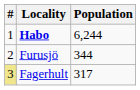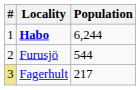 <table class="wikitable">
 <tr>
 <th>#</th>
 <th>Locality</th>
 <th>Population</th>
 </tr>
 <tr>
 <td>1</td>
 <td><strong><a href='#'>Habo</a></strong></td>
 <td>6,244</td>
 </tr>
 <tr>
 <td>2</td>
 <td><a href='#'>Furusjö</a></td>
-<td>344</td>
+<td>544</td>
 </tr>
 <tr>
 <td style="background: khaki;">3</td>
 <td><a href='#'>Fagerhult</a></td>
-<td>317</td>
+<td>217</td>
 </tr>
 </table>
